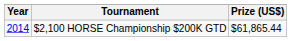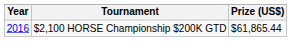 <table class="wikitable">
 <tr>
 </tr>
 <tr>
 <th>Year</th>
 <th>Tournament</th>
 <th>Prize (US$)</th>
 </tr>
 <tr>
-<td><a href='#'>2014</a></td>
+<td><a href='#'>2016</a></td>
 <td>$2,100 HORSE Championship $200K GTD</td>
 <td>$61,865.44</td>
 </tr>
 </table>
